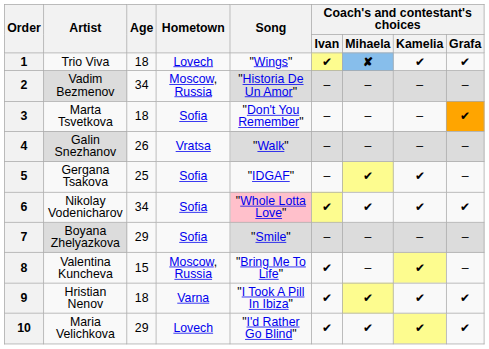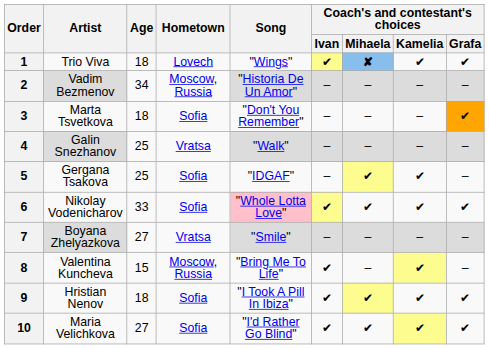 <table class="wikitable" style="text-align:center; line-height:16px; width:100%;">
 <tr>
 <th rowspan="2" scope="col" style="width:02%;">Order</th>
 <th rowspan="2" scope="col" style="width:20%;">Artist</th>
 <th rowspan="2" scope="col" style="width:05%;">Age</th>
 <th rowspan="2" scope="col" style="width:20%;">Hometown</th>
 <th rowspan="2" scope="col" style="width:25%;">Song</th>
 <th colspan="4" scope="col" style="width:28%;">Coach's and contestant's choices</th>
 </tr>
 <tr>
 <th style="width:07%;">Ivan</th>
 <th style="width:07%;">Mihaela</th>
 <th style="width:07%;">Kamelia</th>
 <th style="width:07%;">Grafa</th>
 </tr>
 <tr>
 <th>1</th>
 <td>Trio Viva</td>
 <td>18</td>
 <td><a href='#'>Lovech</a></td>
 <td>"<a href='#'>Wings</a>"</td>
 <td style="background:#fdfc8f;">✔</td>
 <td style="background:#87beeb;"><strong>✘</strong></td>
 <td>✔</td>
 <td>✔</td>
 </tr>
 <tr>
 <th>2</th>
 <td style="background:#dcdcdc;">Vadim Bezmenov</td>
 <td>34</td>
 <td><a href='#'>Moscow</a>, <a href='#'>Russia</a></td>
 <td style="background:#dcdcdc;">"<a href='#'>Historia De Un Amor</a>"</td>
 <td style="background:#dcdcdc;">–</td>
 <td style="background:#dcdcdc;">–</td>
 <td style="background:#dcdcdc;">–</td>
 <td style="background:#dcdcdc;">–</td>
 </tr>
 <tr>
 <th>3</th>
 <td>Marta Tsvetkova</td>
 <td>18</td>
 <td><a href='#'>Sofia</a></td>
 <td>"<a href='#'>Don't You Remember</a>"</td>
 <td>–</td>
 <td>–</td>
 <td>–</td>
 <td style="background:orange;">✔</td>
 </tr>
 <tr>
 <th>4</th>
 <td style="background:#dcdcdc;">Galin Snezhanov</td>
-<td>26</td>
+<td>25</td>
 <td><a href='#'>Vratsa</a></td>
 <td style="background:#dcdcdc;">"<a href='#'>Walk</a>"</td>
 <td style="background:#dcdcdc;">–</td>
 <td style="background:#dcdcdc;">–</td>
 <td style="background:#dcdcdc;">–</td>
 <td style="background:#dcdcdc;">–</td>
 </tr>
 <tr>
 <th>5</th>
 <td>Gergana Tsakova</td>
 <td>25</td>
 <td><a href='#'>Sofia</a></td>
 <td>"<a href='#'>IDGAF</a>"</td>
 <td>–</td>
 <td style="background:#fdfc8f;">✔</td>
 <td>✔</td>
 <td>–</td>
 </tr>
 <tr>
 <th>6</th>
 <td>Nikolay Vodenicharov</td>
-<td>34</td>
+<td>33</td>
 <td><a href='#'>Sofia</a></td>
 <td style="background: pink;">"<a href='#'>Whole Lotta Love</a>"</td>
 <td style="background:#fdfc8f;">✔</td>
 <td>✔</td>
 <td>✔</td>
 <td>✔</td>
 </tr>
 <tr>
 <th>7</th>
 <td style="background:#dcdcdc;">Boyana Zhelyazkova</td>
-<td>29</td>
-<td><a href='#'>Sofia</a></td>
+<td>27</td>
+<td><a href='#'>Vratsa</a></td>
 <td style="background:#dcdcdc;">"<a href='#'>Smile</a>"</td>
 <td style="background:#dcdcdc;">–</td>
 <td style="background:#dcdcdc;">–</td>
 <td style="background:#dcdcdc;">–</td>
 <td style="background:#dcdcdc;">–</td>
 </tr>
 <tr>
 <th>8</th>
 <td>Valentina Kuncheva</td>
 <td>15</td>
 <td><a href='#'>Moscow</a>, <a href='#'>Russia</a></td>
 <td>"<a href='#'>Bring Me To Life</a>"</td>
 <td>✔</td>
 <td>–</td>
 <td style="background:#fdfc8f;">✔</td>
 <td>–</td>
 </tr>
 <tr>
 <th>9</th>
 <td>Hristian Nenov</td>
 <td>18</td>
-<td><a href='#'>Varna</a></td>
+<td><a href='#'>Sofia</a></td>
 <td>"<a href='#'>I Took A Pill In Ibiza</a>"</td>
 <td>✔</td>
 <td style="background:#fdfc8f;">✔</td>
 <td>✔</td>
 <td>✔</td>
 </tr>
 <tr>
 <th>10</th>
 <td>Maria Velichkova</td>
-<td>29</td>
-<td><a href='#'>Lovech</a></td>
+<td>27</td>
+<td><a href='#'>Sofia</a></td>
 <td>"<a href='#'>I'd Rather Go Blind</a>"</td>
 <td>✔</td>
 <td>✔</td>
 <td style="background:#fdfc8f;">✔</td>
 <td>✔</td>
 </tr>
 </table>
